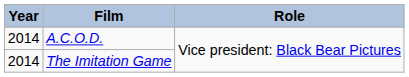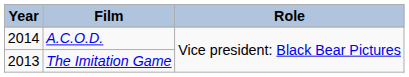 <table class="wikitable" style="font-size:95%;">
 <tr>
 <th style="background:#B0C4DE;">Year</th>
 <th style="background:#B0C4DE;">Film</th>
 <th style="background:#B0C4DE;">Role</th>
 </tr>
 <tr>
 <td>2014</td>
 <td><em><a href='#'>A.C.O.D.</a></em></td>
 <td rowspan=2>Vice president: <a href='#'>Black Bear Pictures</a></td>
 </tr>
 <tr>
-<td>2014</td>
+<td>2013</td>
 <td><em><a href='#'>The Imitation Game</a></em></td>
 </tr>
 </table>
